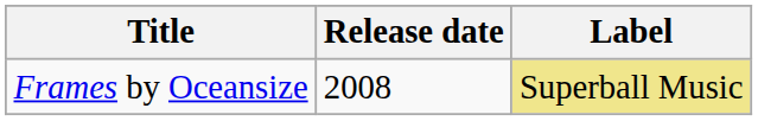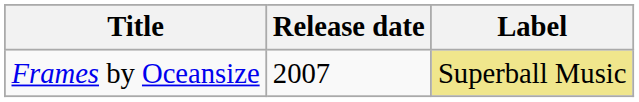 <table class="wikitable">
 <tr>
 <th>Title</th>
 <th>Release date</th>
 <th>Label</th>
 </tr>
 <tr>
 <td><em><a href='#'>Frames</a></em> by <a href='#'>Oceansize</a></td>
-<td>2008</td>
+<td>2007</td>
 <td style="background: khaki;">Superball Music</td>
 </tr>
 </table>
